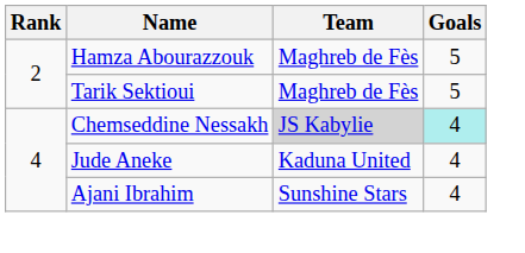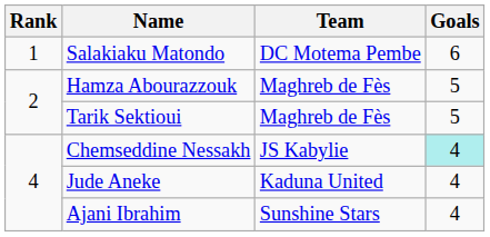 <table class="wikitable" style="text-align:center">
 <tr>
 <th>Rank</th>
 <th>Name</th>
 <th>Team</th>
 <th>Goals</th>
+</tr>
+<tr>
+<td rowspan=1>1</td>
+<td align="left"> <a href='#'>Salakiaku Matondo</a></td>
+<td align="left"> <a href='#'>DC Motema Pembe</a></td>
+<td>6</td>
 </tr>
 <tr>
 <td rowspan=2>2</td>
 <td align="left"> <a href='#'>Hamza Abourazzouk</a></td>
 <td align="left"> <a href='#'>Maghreb de Fès</a></td>
 <td>5</td>
 </tr>
 <tr>
 <td align="left"> <a href='#'>Tarik Sektioui</a></td>
 <td align="left"> <a href='#'>Maghreb de Fès</a></td>
 <td>5</td>
 </tr>
 <tr>
 <td rowspan=3>4</td>
 <td align="left"> <a href='#'>Chemseddine Nessakh</a></td>
-<td align="left" style="background: lightgrey;"> <a href='#'>JS Kabylie</a></td>
+<td align="left"> <a href='#'>JS Kabylie</a></td>
 <td style="background: paleturquoise;">4</td>
 </tr>
 <tr>
 <td align="left"> <a href='#'>Jude Aneke</a></td>
 <td align="left"> <a href='#'>Kaduna United</a></td>
 <td>4</td>
 </tr>
 <tr>
 <td align="left"> <a href='#'>Ajani Ibrahim</a></td>
 <td align="left"> <a href='#'>Sunshine Stars</a></td>
 <td>4</td>
 </tr>
 </table>
